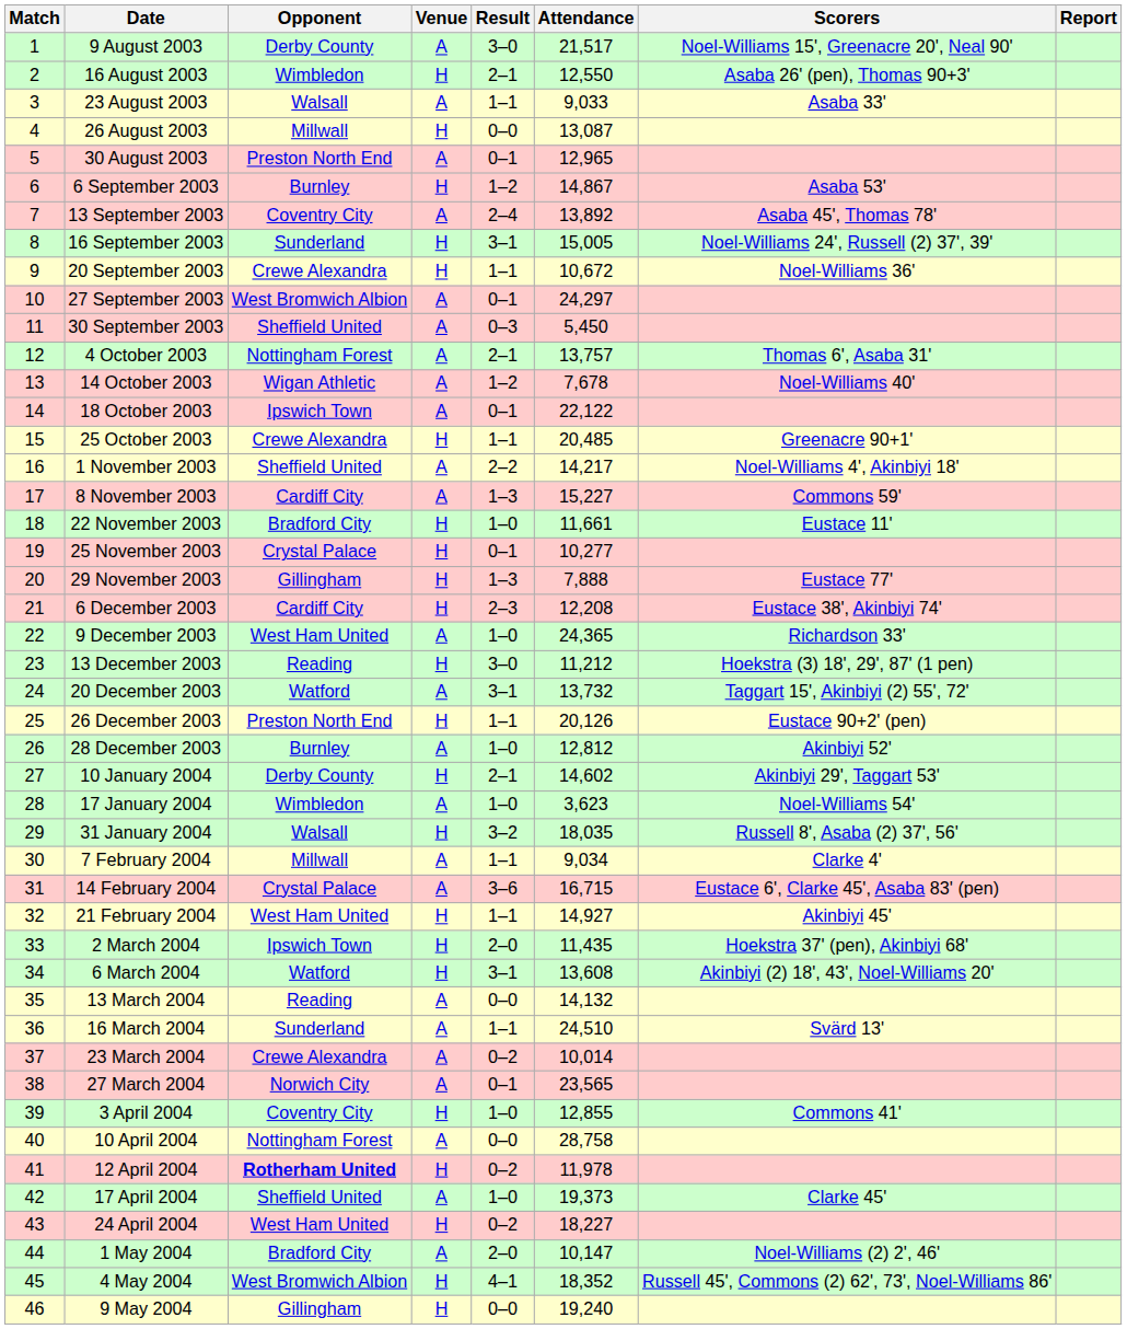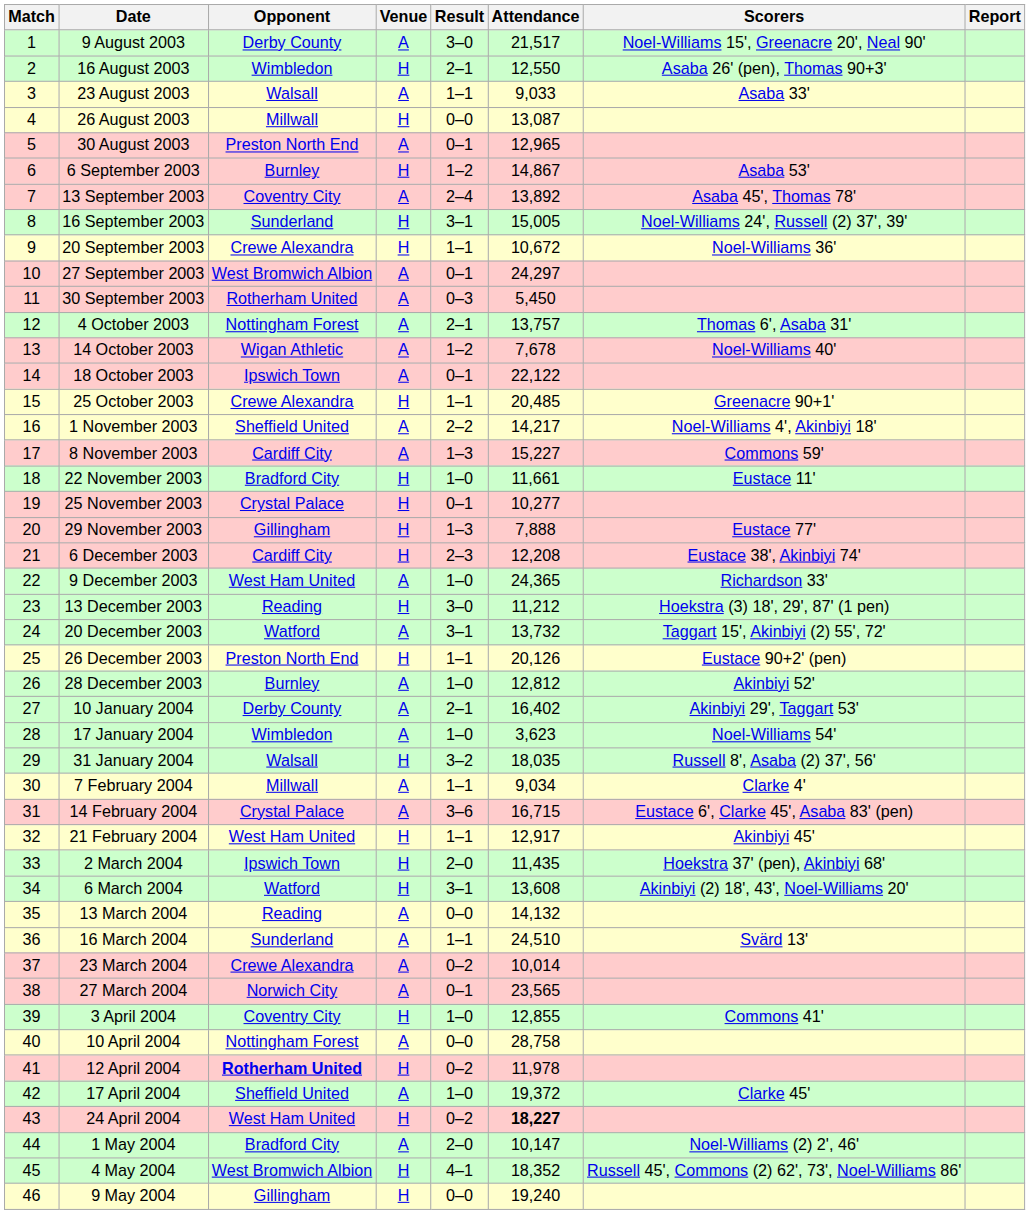 <table class="wikitable" style="font-size:100%; text-align:center">
 <tr>
 <th>Match</th>
 <th>Date</th>
 <th>Opponent</th>
 <th>Venue</th>
 <th>Result</th>
 <th>Attendance</th>
 <th>Scorers</th>
 <th>Report</th>
 </tr>
 <tr style="background-color: #CCFFCC;">
 <td>1</td>
 <td>9 August 2003</td>
 <td><a href='#'>Derby County</a></td>
 <td><a href='#'>A</a></td>
 <td>3–0</td>
 <td>21,517</td>
 <td><a href='#'>Noel-Williams</a> 15', <a href='#'>Greenacre</a> 20', <a href='#'>Neal</a> 90'</td>
 <td></td>
 </tr>
 <tr style="background-color: #CCFFCC;">
 <td>2</td>
 <td>16 August 2003</td>
 <td><a href='#'>Wimbledon</a></td>
 <td><a href='#'>H</a></td>
 <td>2–1</td>
 <td>12,550</td>
 <td><a href='#'>Asaba</a> 26' (pen), <a href='#'>Thomas</a> 90+3'</td>
 <td></td>
 </tr>
 <tr style="background-color: #FFFFCC;">
 <td>3</td>
 <td>23 August 2003</td>
 <td><a href='#'>Walsall</a></td>
 <td><a href='#'>A</a></td>
 <td>1–1</td>
 <td>9,033</td>
 <td><a href='#'>Asaba</a> 33'</td>
 <td></td>
 </tr>
 <tr style="background-color: #FFFFCC;">
 <td>4</td>
 <td>26 August 2003</td>
 <td><a href='#'>Millwall</a></td>
 <td><a href='#'>H</a></td>
 <td>0–0</td>
 <td>13,087</td>
 <td></td>
 <td></td>
 </tr>
 <tr style="background-color: #FFCCCC;">
 <td>5</td>
 <td>30 August 2003</td>
 <td><a href='#'>Preston North End</a></td>
 <td><a href='#'>A</a></td>
 <td>0–1</td>
 <td>12,965</td>
 <td></td>
 <td></td>
 </tr>
 <tr style="background-color: #FFCCCC;">
 <td>6</td>
 <td>6 September 2003</td>
 <td><a href='#'>Burnley</a></td>
 <td><a href='#'>H</a></td>
 <td>1–2</td>
 <td>14,867</td>
 <td><a href='#'>Asaba</a> 53'</td>
 <td></td>
 </tr>
 <tr style="background-color: #FFCCCC;">
 <td>7</td>
 <td>13 September 2003</td>
 <td><a href='#'>Coventry City</a></td>
 <td><a href='#'>A</a></td>
 <td>2–4</td>
 <td>13,892</td>
 <td><a href='#'>Asaba</a> 45', <a href='#'>Thomas</a> 78'</td>
 <td></td>
 </tr>
 <tr style="background-color: #CCFFCC;">
 <td>8</td>
 <td>16 September 2003</td>
 <td><a href='#'>Sunderland</a></td>
 <td><a href='#'>H</a></td>
 <td>3–1</td>
 <td>15,005</td>
 <td><a href='#'>Noel-Williams</a> 24', <a href='#'>Russell</a> (2) 37', 39'</td>
 <td></td>
 </tr>
 <tr style="background-color: #FFFFCC;">
 <td>9</td>
 <td>20 September 2003</td>
 <td><a href='#'>Crewe Alexandra</a></td>
 <td><a href='#'>H</a></td>
 <td>1–1</td>
 <td>10,672</td>
 <td><a href='#'>Noel-Williams</a> 36'</td>
 <td></td>
 </tr>
 <tr style="background-color: #FFCCCC;">
 <td>10</td>
 <td>27 September 2003</td>
 <td><a href='#'>West Bromwich Albion</a></td>
 <td><a href='#'>A</a></td>
 <td>0–1</td>
 <td>24,297</td>
 <td></td>
 <td></td>
 </tr>
 <tr style="background-color: #FFCCCC;">
 <td>11</td>
 <td>30 September 2003</td>
-<td><a href='#'>Sheffield United</a></td>
+<td><a href='#'>Rotherham United</a></td>
 <td><a href='#'>A</a></td>
 <td>0–3</td>
 <td>5,450</td>
 <td></td>
 <td></td>
 </tr>
 <tr style="background-color: #CCFFCC;">
 <td>12</td>
 <td>4 October 2003</td>
 <td><a href='#'>Nottingham Forest</a></td>
 <td><a href='#'>A</a></td>
 <td>2–1</td>
 <td>13,757</td>
 <td><a href='#'>Thomas</a> 6', <a href='#'>Asaba</a> 31'</td>
 <td></td>
 </tr>
 <tr style="background-color: #FFCCCC;">
 <td>13</td>
 <td>14 October 2003</td>
 <td><a href='#'>Wigan Athletic</a></td>
 <td><a href='#'>A</a></td>
 <td>1–2</td>
 <td>7,678</td>
 <td><a href='#'>Noel-Williams</a> 40'</td>
 <td></td>
 </tr>
 <tr style="background-color: #FFCCCC;">
 <td>14</td>
 <td>18 October 2003</td>
 <td><a href='#'>Ipswich Town</a></td>
 <td><a href='#'>A</a></td>
 <td>0–1</td>
 <td>22,122</td>
 <td></td>
 <td></td>
 </tr>
 <tr style="background-color: #FFFFCC;">
 <td>15</td>
 <td>25 October 2003</td>
 <td><a href='#'>Crewe Alexandra</a></td>
 <td><a href='#'>H</a></td>
 <td>1–1</td>
 <td>20,485</td>
 <td><a href='#'>Greenacre</a> 90+1'</td>
 <td></td>
 </tr>
 <tr style="background-color: #FFFFCC;">
 <td>16</td>
 <td>1 November 2003</td>
 <td><a href='#'>Sheffield United</a></td>
 <td><a href='#'>A</a></td>
 <td>2–2</td>
 <td>14,217</td>
 <td><a href='#'>Noel-Williams</a> 4', <a href='#'>Akinbiyi</a> 18'</td>
 <td></td>
 </tr>
 <tr style="background-color: #FFCCCC;">
 <td>17</td>
 <td>8 November 2003</td>
 <td><a href='#'>Cardiff City</a></td>
 <td><a href='#'>A</a></td>
 <td>1–3</td>
 <td>15,227</td>
 <td><a href='#'>Commons</a> 59'</td>
 <td></td>
 </tr>
 <tr style="background-color: #CCFFCC;">
 <td>18</td>
 <td>22 November 2003</td>
 <td><a href='#'>Bradford City</a></td>
 <td><a href='#'>H</a></td>
 <td>1–0</td>
 <td>11,661</td>
 <td><a href='#'>Eustace</a> 11'</td>
 <td></td>
 </tr>
 <tr style="background-color: #FFCCCC;">
 <td>19</td>
 <td>25 November 2003</td>
 <td><a href='#'>Crystal Palace</a></td>
 <td><a href='#'>H</a></td>
 <td>0–1</td>
 <td>10,277</td>
 <td></td>
 <td></td>
 </tr>
 <tr style="background-color: #FFCCCC;">
 <td>20</td>
 <td>29 November 2003</td>
 <td><a href='#'>Gillingham</a></td>
 <td><a href='#'>H</a></td>
 <td>1–3</td>
 <td>7,888</td>
 <td><a href='#'>Eustace</a> 77'</td>
 <td></td>
 </tr>
 <tr style="background-color: #FFCCCC;">
 <td>21</td>
 <td>6 December 2003</td>
 <td><a href='#'>Cardiff City</a></td>
 <td><a href='#'>H</a></td>
 <td>2–3</td>
 <td>12,208</td>
 <td><a href='#'>Eustace</a> 38', <a href='#'>Akinbiyi</a> 74'</td>
 <td></td>
 </tr>
 <tr style="background-color: #CCFFCC;">
 <td>22</td>
 <td>9 December 2003</td>
 <td><a href='#'>West Ham United</a></td>
 <td><a href='#'>A</a></td>
 <td>1–0</td>
 <td>24,365</td>
 <td><a href='#'>Richardson</a> 33'</td>
 <td></td>
 </tr>
 <tr style="background-color: #CCFFCC;">
 <td>23</td>
 <td>13 December 2003</td>
 <td><a href='#'>Reading</a></td>
 <td><a href='#'>H</a></td>
 <td>3–0</td>
 <td>11,212</td>
 <td><a href='#'>Hoekstra</a> (3) 18', 29', 87' (1 pen)</td>
 <td></td>
 </tr>
 <tr style="background-color: #CCFFCC;">
 <td>24</td>
 <td>20 December 2003</td>
 <td><a href='#'>Watford</a></td>
 <td><a href='#'>A</a></td>
 <td>3–1</td>
 <td>13,732</td>
 <td><a href='#'>Taggart</a> 15', <a href='#'>Akinbiyi</a> (2) 55', 72'</td>
 <td></td>
 </tr>
 <tr style="background-color: #FFFFCC;">
 <td>25</td>
 <td>26 December 2003</td>
 <td><a href='#'>Preston North End</a></td>
 <td><a href='#'>H</a></td>
 <td>1–1</td>
 <td>20,126</td>
 <td><a href='#'>Eustace</a> 90+2' (pen)</td>
 <td></td>
 </tr>
 <tr style="background-color: #CCFFCC;">
 <td>26</td>
 <td>28 December 2003</td>
 <td><a href='#'>Burnley</a></td>
 <td><a href='#'>A</a></td>
 <td>1–0</td>
 <td>12,812</td>
 <td><a href='#'>Akinbiyi</a> 52'</td>
 <td></td>
 </tr>
 <tr style="background-color: #CCFFCC;">
 <td>27</td>
 <td>10 January 2004</td>
 <td><a href='#'>Derby County</a></td>
-<td><a href='#'>H</a></td>
+<td><a href='#'>A</a></td>
 <td>2–1</td>
-<td>14,602</td>
+<td>16,402</td>
 <td><a href='#'>Akinbiyi</a> 29', <a href='#'>Taggart</a> 53'</td>
 <td></td>
 </tr>
 <tr style="background-color: #CCFFCC;">
 <td>28</td>
 <td>17 January 2004</td>
 <td><a href='#'>Wimbledon</a></td>
 <td><a href='#'>A</a></td>
 <td>1–0</td>
 <td>3,623</td>
 <td><a href='#'>Noel-Williams</a> 54'</td>
 <td></td>
 </tr>
 <tr style="background-color: #CCFFCC;">
 <td>29</td>
 <td>31 January 2004</td>
 <td><a href='#'>Walsall</a></td>
 <td><a href='#'>H</a></td>
 <td>3–2</td>
 <td>18,035</td>
 <td><a href='#'>Russell</a> 8', <a href='#'>Asaba</a> (2) 37', 56'</td>
 <td></td>
 </tr>
 <tr style="background-color: #FFFFCC;">
 <td>30</td>
 <td>7 February 2004</td>
 <td><a href='#'>Millwall</a></td>
 <td><a href='#'>A</a></td>
 <td>1–1</td>
 <td>9,034</td>
 <td><a href='#'>Clarke</a> 4'</td>
 <td></td>
 </tr>
 <tr style="background-color: #FFCCCC;">
 <td>31</td>
 <td>14 February 2004</td>
 <td><a href='#'>Crystal Palace</a></td>
 <td><a href='#'>A</a></td>
 <td>3–6</td>
 <td>16,715</td>
 <td><a href='#'>Eustace</a> 6', <a href='#'>Clarke</a> 45', <a href='#'>Asaba</a> 83' (pen)</td>
 <td></td>
 </tr>
 <tr style="background-color: #FFFFCC;">
 <td>32</td>
 <td>21 February 2004</td>
 <td><a href='#'>West Ham United</a></td>
 <td><a href='#'>H</a></td>
 <td>1–1</td>
-<td>14,927</td>
+<td>12,917</td>
 <td><a href='#'>Akinbiyi</a> 45'</td>
 <td></td>
 </tr>
 <tr style="background-color: #CCFFCC;">
 <td>33</td>
 <td>2 March 2004</td>
 <td><a href='#'>Ipswich Town</a></td>
 <td><a href='#'>H</a></td>
 <td>2–0</td>
 <td>11,435</td>
 <td><a href='#'>Hoekstra</a> 37' (pen), <a href='#'>Akinbiyi</a> 68'</td>
 <td></td>
 </tr>
 <tr style="background-color: #CCFFCC;">
 <td>34</td>
 <td>6 March 2004</td>
 <td><a href='#'>Watford</a></td>
 <td><a href='#'>H</a></td>
 <td>3–1</td>
 <td>13,608</td>
 <td><a href='#'>Akinbiyi</a> (2) 18', 43', <a href='#'>Noel-Williams</a> 20'</td>
 <td></td>
 </tr>
 <tr style="background-color: #FFFFCC;">
 <td>35</td>
 <td>13 March 2004</td>
 <td><a href='#'>Reading</a></td>
 <td><a href='#'>A</a></td>
 <td>0–0</td>
 <td>14,132</td>
 <td></td>
 <td></td>
 </tr>
 <tr style="background-color: #FFFFCC;">
 <td>36</td>
 <td>16 March 2004</td>
 <td><a href='#'>Sunderland</a></td>
 <td><a href='#'>A</a></td>
 <td>1–1</td>
 <td>24,510</td>
 <td><a href='#'>Svärd</a> 13'</td>
 <td></td>
 </tr>
 <tr style="background-color: #FFCCCC;">
 <td>37</td>
 <td>23 March 2004</td>
 <td><a href='#'>Crewe Alexandra</a></td>
 <td><a href='#'>A</a></td>
 <td>0–2</td>
 <td>10,014</td>
 <td></td>
 <td></td>
 </tr>
 <tr style="background-color: #FFCCCC;">
 <td>38</td>
 <td>27 March 2004</td>
 <td><a href='#'>Norwich City</a></td>
 <td><a href='#'>A</a></td>
 <td>0–1</td>
 <td>23,565</td>
 <td></td>
 <td></td>
 </tr>
 <tr style="background-color: #CCFFCC;">
 <td>39</td>
 <td>3 April 2004</td>
 <td><a href='#'>Coventry City</a></td>
 <td><a href='#'>H</a></td>
 <td>1–0</td>
 <td>12,855</td>
 <td><a href='#'>Commons</a> 41'</td>
 <td></td>
 </tr>
 <tr style="background-color: #FFFFCC;">
 <td>40</td>
 <td>10 April 2004</td>
 <td><a href='#'>Nottingham Forest</a></td>
 <td><a href='#'>A</a></td>
 <td>0–0</td>
 <td>28,758</td>
 <td></td>
 <td></td>
 </tr>
 <tr style="background-color: #FFCCCC;">
 <td>41</td>
 <td>12 April 2004</td>
 <td><strong><a href='#'>Rotherham United</a></strong></td>
 <td><a href='#'>H</a></td>
 <td>0–2</td>
 <td>11,978</td>
 <td></td>
 <td></td>
 </tr>
 <tr style="background-color: #CCFFCC;">
 <td>42</td>
 <td>17 April 2004</td>
 <td><a href='#'>Sheffield United</a></td>
 <td><a href='#'>A</a></td>
 <td>1–0</td>
-<td>19,373</td>
+<td>19,372</td>
 <td><a href='#'>Clarke</a> 45'</td>
 <td></td>
 </tr>
 <tr style="background-color: #FFCCCC;">
 <td>43</td>
 <td>24 April 2004</td>
 <td><a href='#'>West Ham United</a></td>
 <td><a href='#'>H</a></td>
 <td>0–2</td>
-<td>18,227</td>
+<td><strong>18,227</strong></td>
 <td></td>
 <td></td>
 </tr>
 <tr style="background-color: #CCFFCC;">
 <td>44</td>
 <td>1 May 2004</td>
 <td><a href='#'>Bradford City</a></td>
 <td><a href='#'>A</a></td>
 <td>2–0</td>
 <td>10,147</td>
 <td><a href='#'>Noel-Williams</a> (2) 2', 46'</td>
 <td></td>
 </tr>
 <tr style="background-color: #CCFFCC;">
 <td>45</td>
 <td>4 May 2004</td>
 <td><a href='#'>West Bromwich Albion</a></td>
 <td><a href='#'>H</a></td>
 <td>4–1</td>
 <td>18,352</td>
 <td><a href='#'>Russell</a> 45', <a href='#'>Commons</a> (2) 62', 73', <a href='#'>Noel-Williams</a> 86'</td>
 <td></td>
 </tr>
 <tr style="background-color: #FFFFCC;">
 <td>46</td>
 <td>9 May 2004</td>
 <td><a href='#'>Gillingham</a></td>
 <td><a href='#'>H</a></td>
 <td>0–0</td>
 <td>19,240</td>
 <td></td>
 <td></td>
 </tr>
 </table>
